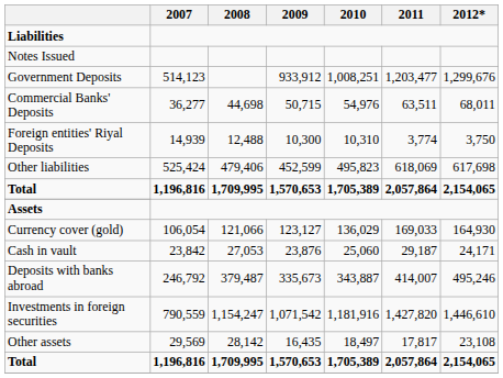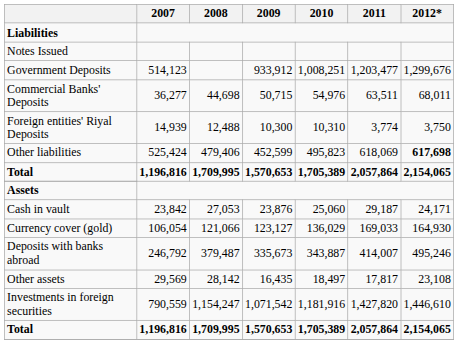 <table class="wikitable">
 <tr>
 <th></th>
 <th>2007</th>
 <th>2008</th>
 <th>2009</th>
 <th>2010</th>
 <th>2011</th>
 <th>2012*</th>
 </tr>
 <tr>
 <td><strong>Liabilities</strong></td>
 </tr>
 <tr>
 <td>Notes Issued</td>
 <td align=right></td>
 <td align=right></td>
 <td align=right></td>
 <td align=right></td>
 <td align=right></td>
 <td align=right></td>
 </tr>
 <tr>
 <td>Government Deposits</td>
 <td align=right>514,123</td>
 <td align=right></td>
 <td align=right>933,912</td>
 <td align=right>1,008,251</td>
 <td align=right>1,203,477</td>
 <td align=right>1,299,676</td>
 </tr>
 <tr>
 <td>Commercial Banks' Deposits</td>
 <td align=right>36,277</td>
 <td align=right>44,698</td>
 <td align=right>50,715</td>
 <td align=right>54,976</td>
 <td align=right>63,511</td>
 <td align=right>68,011</td>
 </tr>
 <tr>
 <td>Foreign entities' Riyal Deposits</td>
 <td align=right>14,939</td>
 <td align=right>12,488</td>
 <td align=right>10,300</td>
 <td align=right>10,310</td>
 <td align=right>3,774</td>
 <td align=right>3,750</td>
 </tr>
 <tr>
 <td>Other liabilities</td>
 <td align=right>525,424</td>
 <td align=right>479,406</td>
 <td align=right>452,599</td>
 <td align=right>495,823</td>
 <td align=right>618,069</td>
-<td align=right>617,698</td>
+<td align=right><strong>617,698</strong></td>
 </tr>
 <tr>
 <td><strong>Total</strong></td>
 <td align=right><strong>1,196,816</strong></td>
 <td align=right><strong>1,709,995</strong></td>
 <td align=right><strong>1,570,653</strong></td>
 <td align=right><strong>1,705,389</strong></td>
 <td align=right><strong>2,057,864</strong></td>
 <td align=right><strong>2,154,065</strong></td>
 </tr>
 <tr>
 </tr>
 <tr>
 <td><strong>Assets</strong></td>
 </tr>
 <tr>
+<td>Cash in vault</td>
+<td align=right>23,842</td>
+<td align=right>27,053</td>
+<td align=right>23,876</td>
+<td align=right>25,060</td>
+<td align=right>29,187</td>
+<td align=right>24,171</td>
+</tr>
+<tr>
 <td>Currency cover (gold)</td>
 <td align=right>106,054</td>
 <td align=right>121,066</td>
 <td align=right>123,127</td>
 <td align=right>136,029</td>
 <td align=right>169,033</td>
 <td align=right>164,930</td>
-</tr>
-<tr>
-<td>Cash in vault</td>
-<td align=right>23,842</td>
-<td align=right>27,053</td>
-<td align=right>23,876</td>
-<td align=right>25,060</td>
-<td align=right>29,187</td>
-<td align=right>24,171</td>
 </tr>
 <tr>
 <td>Deposits with banks abroad</td>
 <td align=right>246,792</td>
 <td align=right>379,487</td>
 <td align=right>335,673</td>
 <td align=right>343,887</td>
 <td align=right>414,007</td>
 <td align=right>495,246</td>
 </tr>
 <tr>
+<td>Other assets</td>
+<td align=right>29,569</td>
+<td align=right>28,142</td>
+<td align=right>16,435</td>
+<td align=right>18,497</td>
+<td align=right>17,817</td>
+<td align=right>23,108</td>
+</tr>
+<tr>
 <td>Investments in foreign securities</td>
 <td align=right>790,559</td>
 <td align=right>1,154,247</td>
 <td align=right>1,071,542</td>
 <td align=right>1,181,916</td>
 <td align=right>1,427,820</td>
 <td align=right>1,446,610</td>
-</tr>
-<tr>
-<td>Other assets</td>
-<td align=right>29,569</td>
-<td align=right>28,142</td>
-<td align=right>16,435</td>
-<td align=right>18,497</td>
-<td align=right>17,817</td>
-<td align=right>23,108</td>
 </tr>
 <tr>
 <td><strong>Total</strong></td>
 <td align=right><strong>1,196,816</strong></td>
 <td align=right><strong>1,709,995</strong></td>
 <td align=right><strong>1,570,653</strong></td>
 <td align=right><strong>1,705,389</strong></td>
 <td align=right><strong>2,057,864</strong></td>
 <td align=right><strong>2,154,065</strong></td>
 </tr>
 <tr>
 </tr>
 </table>
